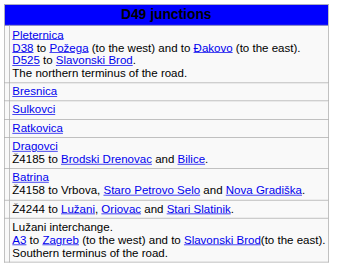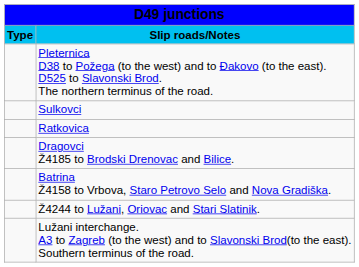 <table class="wikitable">
 <tr>
 <td colspan=2 bgcolor=blue align=center style=margin-top:15><span><big><strong>D49 junctions</strong></big></span></td>
 </tr>
 <tr>
-<td></td>
-<td><a href='#'>Pleternica</a><br> <a href='#'>D38</a> to <a href='#'>Požega</a> (to the west) and to <a href='#'>Đakovo</a> (to the east).<br> <a href='#'>D525</a> to <a href='#'>Slavonski Brod</a>.<br>The northern terminus of the road.</td>
+<td align=center bgcolor=00c0f0><strong>Type</strong></td>
+<td align=center bgcolor=00c0f0><strong>Slip roads/Notes</strong></td>
 </tr>
 <tr>
 <td></td>
-<td><a href='#'>Bresnica</a></td>
+<td><a href='#'>Pleternica</a><br> <a href='#'>D38</a> to <a href='#'>Požega</a> (to the west) and to <a href='#'>Đakovo</a> (to the east).<br> <a href='#'>D525</a> to <a href='#'>Slavonski Brod</a>.<br>The northern terminus of the road.</td>
 </tr>
 <tr>
 <td></td>
 <td><a href='#'>Sulkovci</a></td>
 </tr>
 <tr>
 <td></td>
 <td><a href='#'>Ratkovica</a></td>
 </tr>
 <tr>
 <td></td>
 <td><a href='#'>Dragovci</a><br>Ž4185 to <a href='#'>Brodski Drenovac</a> and <a href='#'>Bilice</a>.</td>
 </tr>
 <tr>
 <td></td>
 <td><a href='#'>Batrina</a><br>Ž4158 to Vrbova, <a href='#'>Staro Petrovo Selo</a> and <a href='#'>Nova Gradiška</a>.</td>
 </tr>
 <tr>
 <td></td>
 <td>Ž4244 to <a href='#'>Lužani</a>, <a href='#'>Oriovac</a> and <a href='#'>Stari Slatinik</a>.</td>
 </tr>
 <tr>
 <td></td>
 <td>Lužani interchange.<br> <a href='#'>A3</a> to <a href='#'>Zagreb</a> (to the west) and to <a href='#'>Slavonski Brod</a>(to the east).<br>Southern terminus of the road.</td>
 </tr>
 </table>
